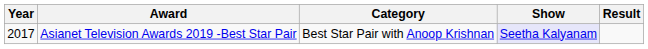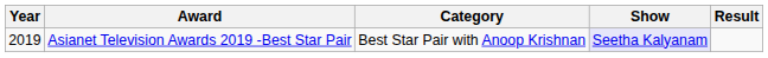 <table class="wikitable" style="text-align:center;">
 <tr>
 <th>Year</th>
 <th>Award</th>
 <th>Category</th>
 <th>Show</th>
 <th>Result</th>
 </tr>
 <tr>
-<td>2017</td>
+<td>2019</td>
 <td><a href='#'>Asianet Television Awards 2019 -Best Star Pair</a></td>
 <td>Best Star Pair with <a href='#'>Anoop Krishnan</a></td>
 <td style="background: lavender;"><a href='#'>Seetha Kalyanam</a></td>
 <td></td>
 </tr>
 </table>
